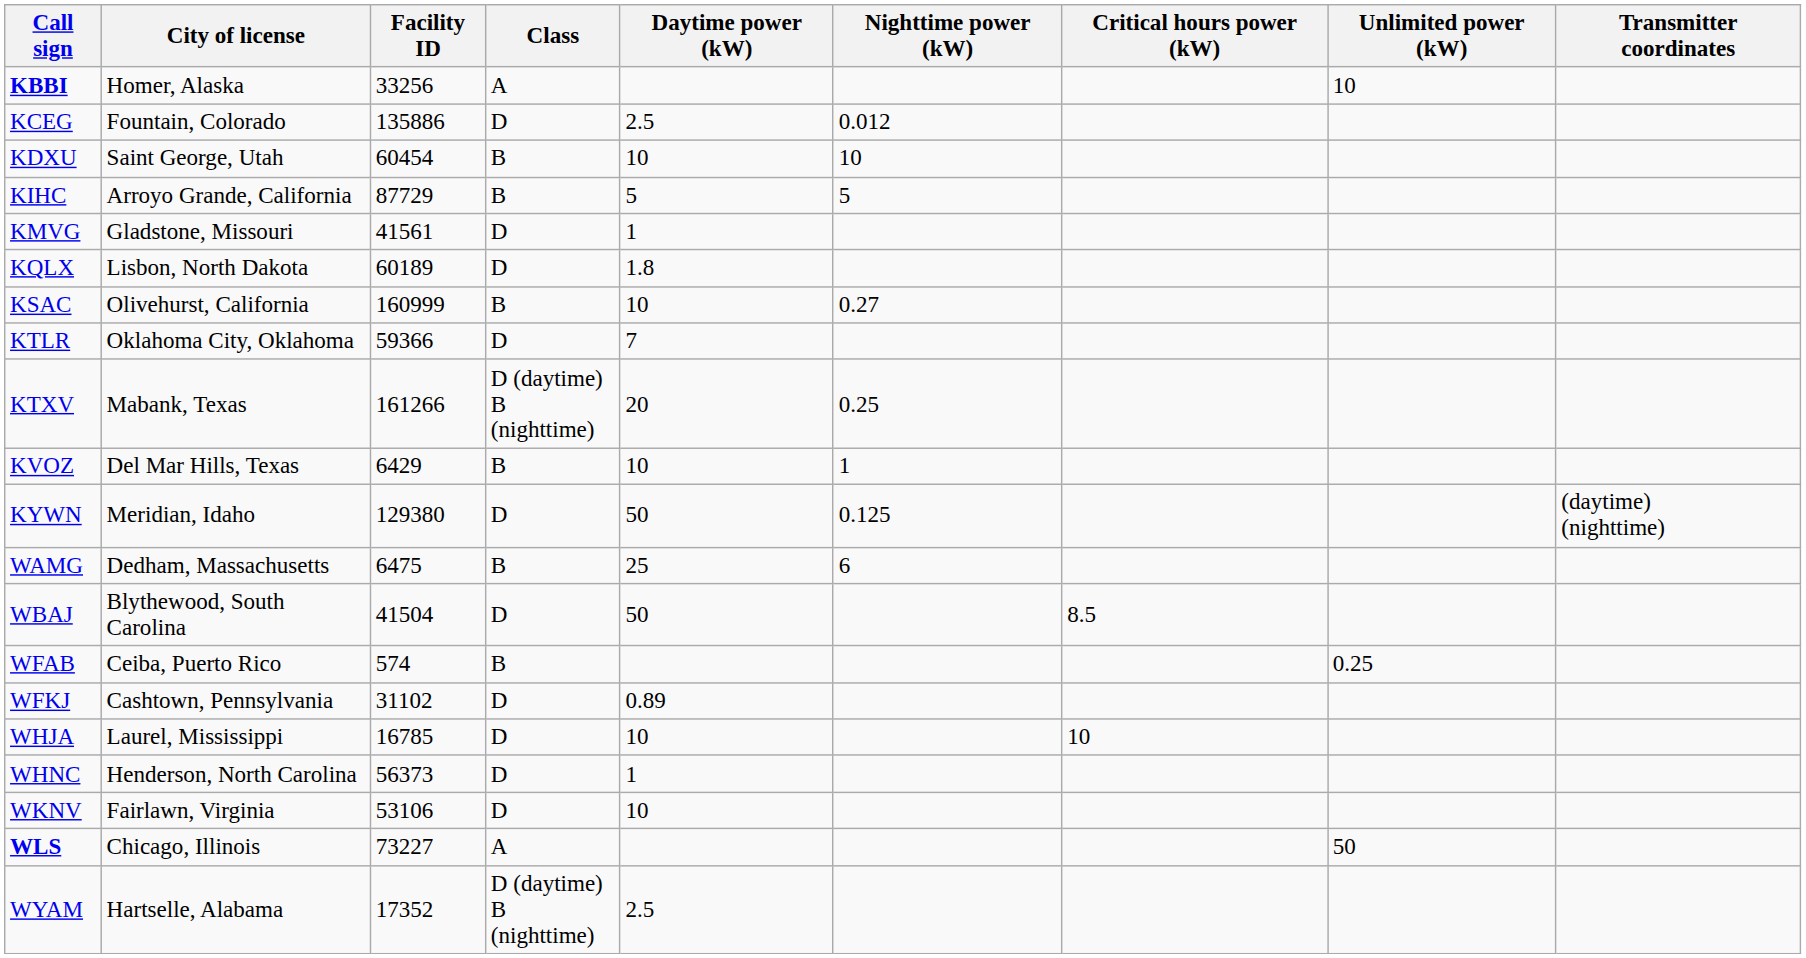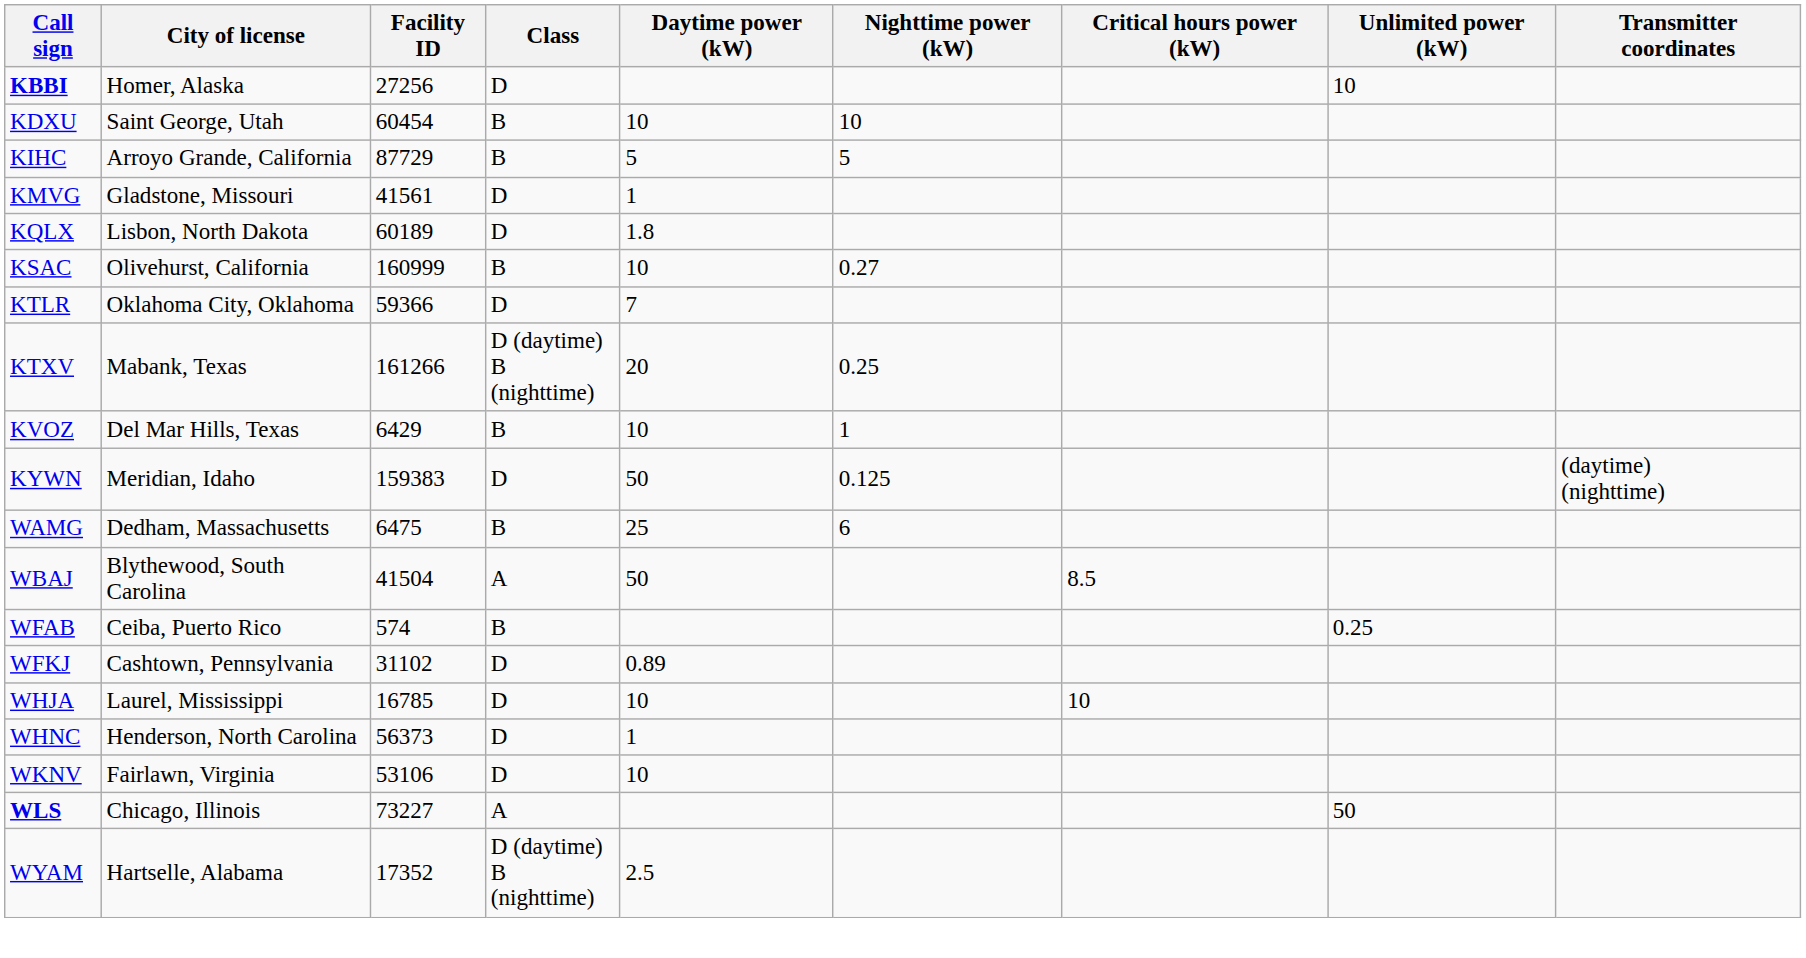 <table class="wikitable sortable">
 <tr>
 <th><a href='#'>Call sign</a></th>
 <th>City of license</th>
 <th>Facility ID</th>
 <th>Class</th>
 <th>Daytime power (kW)</th>
 <th>Nighttime power (kW)</th>
 <th>Critical hours power (kW)</th>
 <th>Unlimited power (kW)</th>
 <th>Transmitter coordinates</th>
 </tr>
 <tr>
 <td><strong><a href='#'>KBBI</a></strong></td>
 <td>Homer, Alaska</td>
-<td>33256</td>
-<td>A</td>
+<td>27256</td>
+<td>D</td>
 <td></td>
 <td></td>
 <td></td>
 <td>10</td>
-<td></td>
-</tr>
-<tr>
-<td><a href='#'>KCEG</a></td>
-<td>Fountain, Colorado</td>
-<td>135886</td>
-<td>D</td>
-<td>2.5</td>
-<td>0.012</td>
-<td></td>
-<td></td>
 <td></td>
 </tr>
 <tr>
 <td><a href='#'>KDXU</a></td>
 <td>Saint George, Utah</td>
 <td>60454</td>
 <td>B</td>
 <td>10</td>
 <td>10</td>
 <td></td>
 <td></td>
 <td></td>
 </tr>
 <tr>
 <td><a href='#'>KIHC</a></td>
 <td>Arroyo Grande, California</td>
 <td>87729</td>
 <td>B</td>
 <td>5</td>
 <td>5</td>
 <td></td>
 <td></td>
 <td></td>
 </tr>
 <tr>
 <td><a href='#'>KMVG</a></td>
 <td>Gladstone, Missouri</td>
 <td>41561</td>
 <td>D</td>
 <td>1</td>
 <td></td>
 <td></td>
 <td></td>
 <td></td>
 </tr>
 <tr>
 <td><a href='#'>KQLX</a></td>
 <td>Lisbon, North Dakota</td>
 <td>60189</td>
 <td>D</td>
 <td>1.8</td>
 <td></td>
 <td></td>
 <td></td>
 <td></td>
 </tr>
 <tr>
 <td><a href='#'>KSAC</a></td>
 <td>Olivehurst, California</td>
 <td>160999</td>
 <td>B</td>
 <td>10</td>
 <td>0.27</td>
 <td></td>
 <td></td>
 <td></td>
 </tr>
 <tr>
 <td><a href='#'>KTLR</a></td>
 <td>Oklahoma City, Oklahoma</td>
 <td>59366</td>
 <td>D</td>
 <td>7</td>
 <td></td>
 <td></td>
 <td></td>
 <td></td>
 </tr>
 <tr>
 <td><a href='#'>KTXV</a></td>
 <td>Mabank, Texas</td>
 <td>161266</td>
 <td>D (daytime)<br>B (nighttime)</td>
 <td>20</td>
 <td>0.25</td>
 <td></td>
 <td></td>
 <td></td>
 </tr>
 <tr>
 <td><a href='#'>KVOZ</a></td>
 <td>Del Mar Hills, Texas</td>
 <td>6429</td>
 <td>B</td>
 <td>10</td>
 <td>1</td>
 <td></td>
 <td></td>
 <td></td>
 </tr>
 <tr>
 <td><a href='#'>KYWN</a></td>
 <td>Meridian, Idaho</td>
-<td>129380</td>
+<td>159383</td>
 <td>D</td>
 <td>50</td>
 <td>0.125</td>
 <td></td>
 <td></td>
 <td> (daytime)<br> (nighttime)</td>
 </tr>
 <tr>
 <td><a href='#'>WAMG</a></td>
 <td>Dedham, Massachusetts</td>
 <td>6475</td>
 <td>B</td>
 <td>25</td>
 <td>6</td>
 <td></td>
 <td></td>
 <td></td>
 </tr>
 <tr>
 <td><a href='#'>WBAJ</a></td>
 <td>Blythewood, South Carolina</td>
 <td>41504</td>
-<td>D</td>
+<td>A</td>
 <td>50</td>
 <td></td>
 <td>8.5</td>
 <td></td>
 <td></td>
 </tr>
 <tr>
 <td><a href='#'>WFAB</a></td>
 <td>Ceiba, Puerto Rico</td>
 <td>574</td>
 <td>B</td>
 <td></td>
 <td></td>
 <td></td>
 <td>0.25</td>
 <td></td>
 </tr>
 <tr>
 <td><a href='#'>WFKJ</a></td>
 <td>Cashtown, Pennsylvania</td>
 <td>31102</td>
 <td>D</td>
 <td>0.89</td>
 <td></td>
 <td></td>
 <td></td>
 <td></td>
 </tr>
 <tr>
 <td><a href='#'>WHJA</a></td>
 <td>Laurel, Mississippi</td>
 <td>16785</td>
 <td>D</td>
 <td>10</td>
 <td></td>
 <td>10</td>
 <td></td>
 <td></td>
 </tr>
 <tr>
 <td><a href='#'>WHNC</a></td>
 <td>Henderson, North Carolina</td>
 <td>56373</td>
 <td>D</td>
 <td>1</td>
 <td></td>
 <td></td>
 <td></td>
 <td></td>
 </tr>
 <tr>
 <td><a href='#'>WKNV</a></td>
 <td>Fairlawn, Virginia</td>
 <td>53106</td>
 <td>D</td>
 <td>10</td>
 <td></td>
 <td></td>
 <td></td>
 <td></td>
 </tr>
 <tr>
 <td><strong><a href='#'>WLS</a></strong></td>
 <td>Chicago, Illinois</td>
 <td>73227</td>
 <td>A</td>
 <td></td>
 <td></td>
 <td></td>
 <td>50</td>
 <td></td>
 </tr>
 <tr>
 <td><a href='#'>WYAM</a></td>
 <td>Hartselle, Alabama</td>
 <td>17352</td>
 <td>D (daytime)<br>B (nighttime)</td>
 <td>2.5</td>
 <td></td>
 <td></td>
 <td></td>
 <td></td>
 </tr>
 </table>
